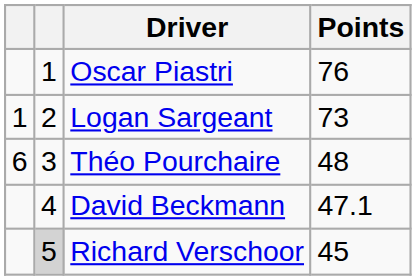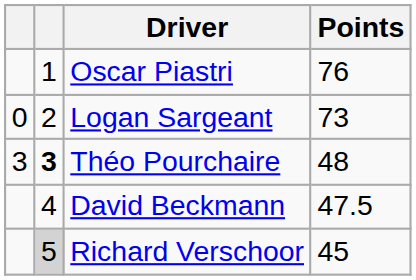 <table class="wikitable" style="font-size: 85%;">
 <tr>
 <th></th>
 <th></th>
 <th>Driver</th>
 <th>Points</th>
 </tr>
 <tr>
 <td align="left"></td>
 <td align="center">1</td>
 <td> <a href='#'>Oscar Piastri</a></td>
 <td>76</td>
 </tr>
 <tr>
-<td align="left"> 1</td>
+<td align="left"> 0</td>
 <td align="center">2</td>
 <td> <a href='#'>Logan Sargeant</a></td>
 <td>73</td>
 </tr>
 <tr>
-<td align="left"> 6</td>
-<td align="center">3</td>
+<td align="left"> 3</td>
+<td align="center"><strong>3</strong></td>
 <td> <a href='#'>Théo Pourchaire</a></td>
 <td>48</td>
 </tr>
 <tr>
 <td align="left"></td>
 <td align="center">4</td>
 <td> <a href='#'>David Beckmann</a></td>
-<td>47.1</td>
+<td>47.5</td>
 </tr>
 <tr>
 <td align="left"></td>
 <td align="center" style="background: lightgrey;">5</td>
 <td> <a href='#'>Richard Verschoor</a></td>
 <td>45</td>
 </tr>
 </table>
